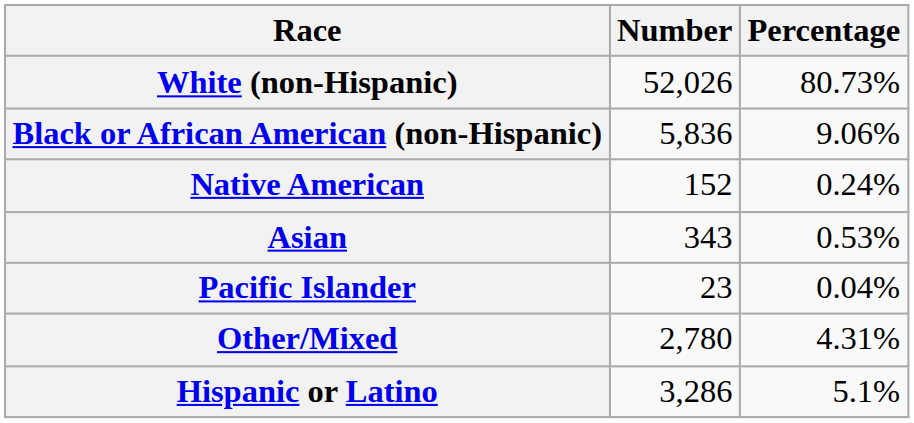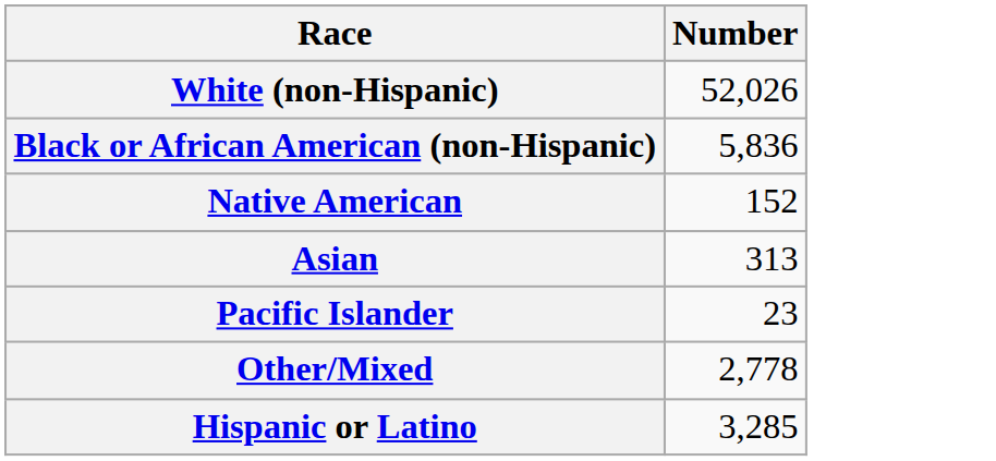 <table class="wikitable" style="text-align:right">
 <tr>
 <th scope="col">Race</th>
 <th scope="col">Number</th>
-<th scope="col">Percentage</th>
 </tr>
 <tr>
 <th scope="row"><a href='#'>White</a> (non-Hispanic)</th>
 <td>52,026</td>
-<td>80.73%</td>
 </tr>
 <tr>
 <th scope="row"><a href='#'>Black or African American</a> (non-Hispanic)</th>
 <td>5,836</td>
-<td>9.06%</td>
 </tr>
 <tr>
 <th scope="row"><a href='#'>Native American</a></th>
 <td>152</td>
-<td>0.24%</td>
 </tr>
 <tr>
 <th scope="row"><a href='#'>Asian</a></th>
-<td>343</td>
-<td>0.53%</td>
+<td>313</td>
 </tr>
 <tr>
 <th scope="row"><a href='#'>Pacific Islander</a></th>
 <td>23</td>
-<td>0.04%</td>
 </tr>
 <tr>
 <th scope="row"><a href='#'>Other/Mixed</a></th>
-<td>2,780</td>
-<td>4.31%</td>
+<td>2,778</td>
 </tr>
 <tr>
 <th scope="row"><a href='#'>Hispanic</a> or <a href='#'>Latino</a></th>
-<td>3,286</td>
-<td>5.1%</td>
+<td>3,285</td>
 </tr>
 </table>
